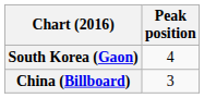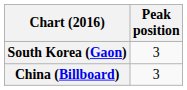 <table class="wikitable plainrowheaders" style="text-align:center">
 <tr>
 <th scope="col">Chart (2016)</th>
 <th scope="col">Peak<br>position</th>
 </tr>
 <tr>
 <th scope="row">South Korea (<a href='#'>Gaon</a>)</th>
-<td>4</td>
+<td>3</td>
 </tr>
 <tr>
 <th scope="row">China (<a href='#'>Billboard</a>)</th>
 <td>3</td>
 </tr>
 </table>
